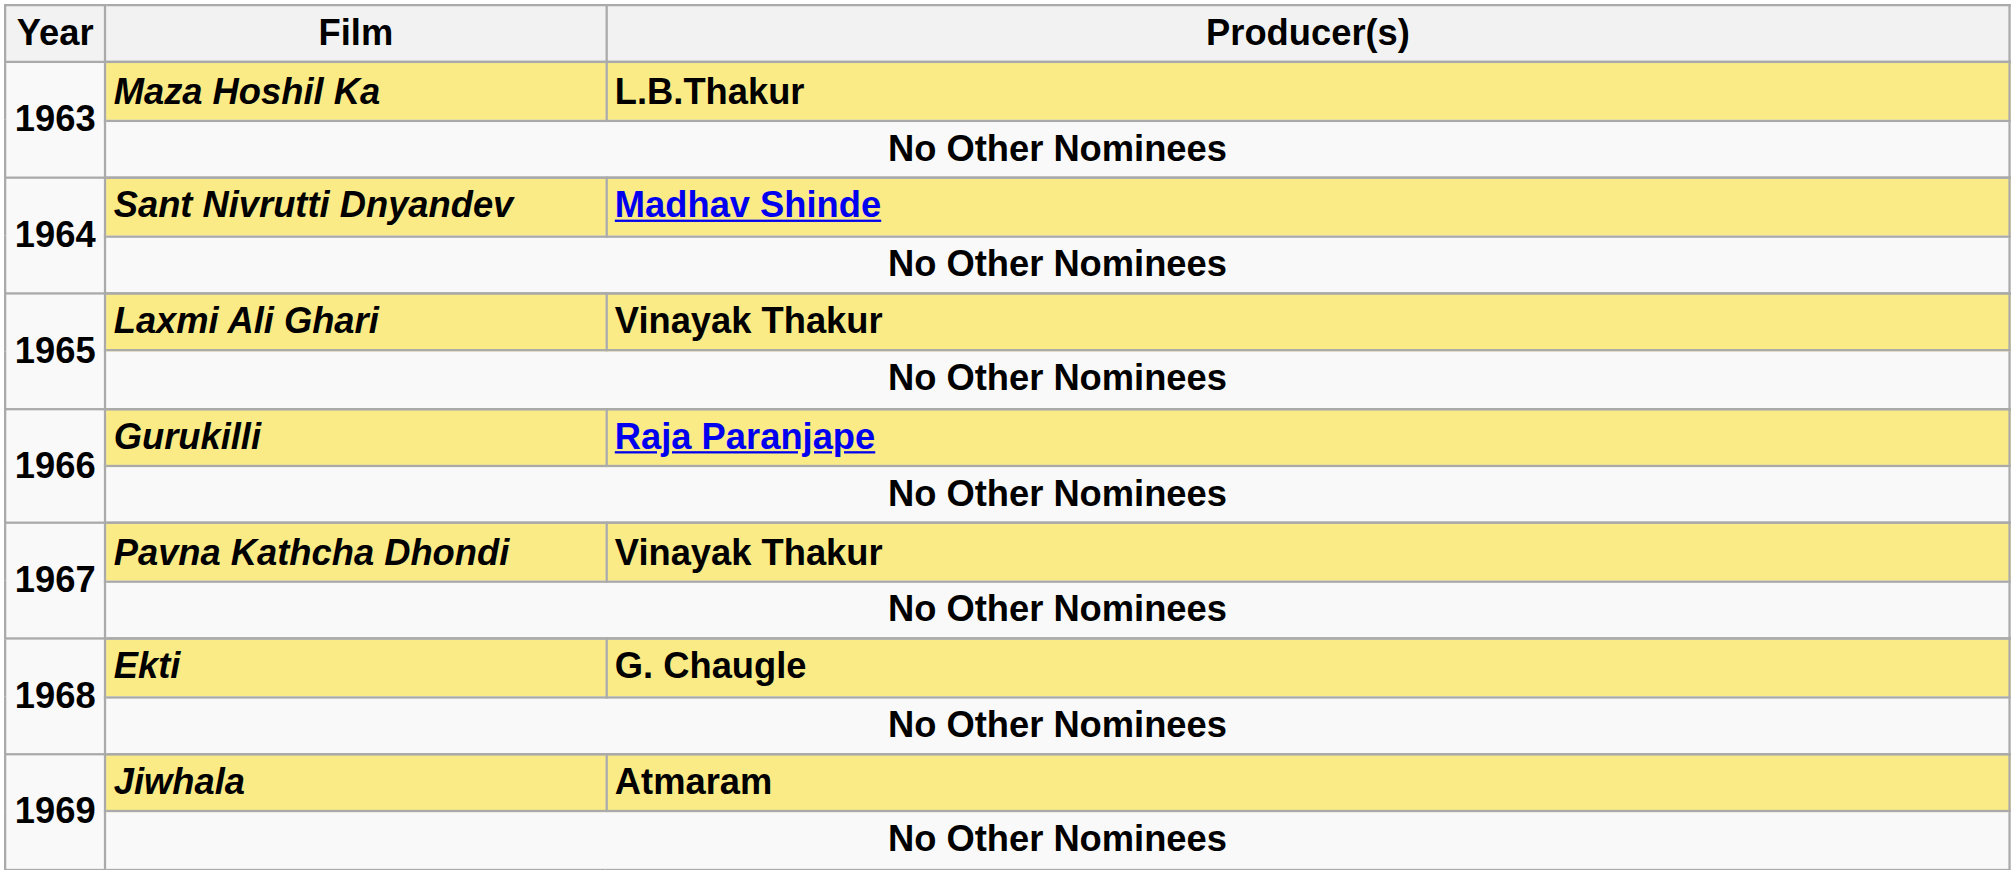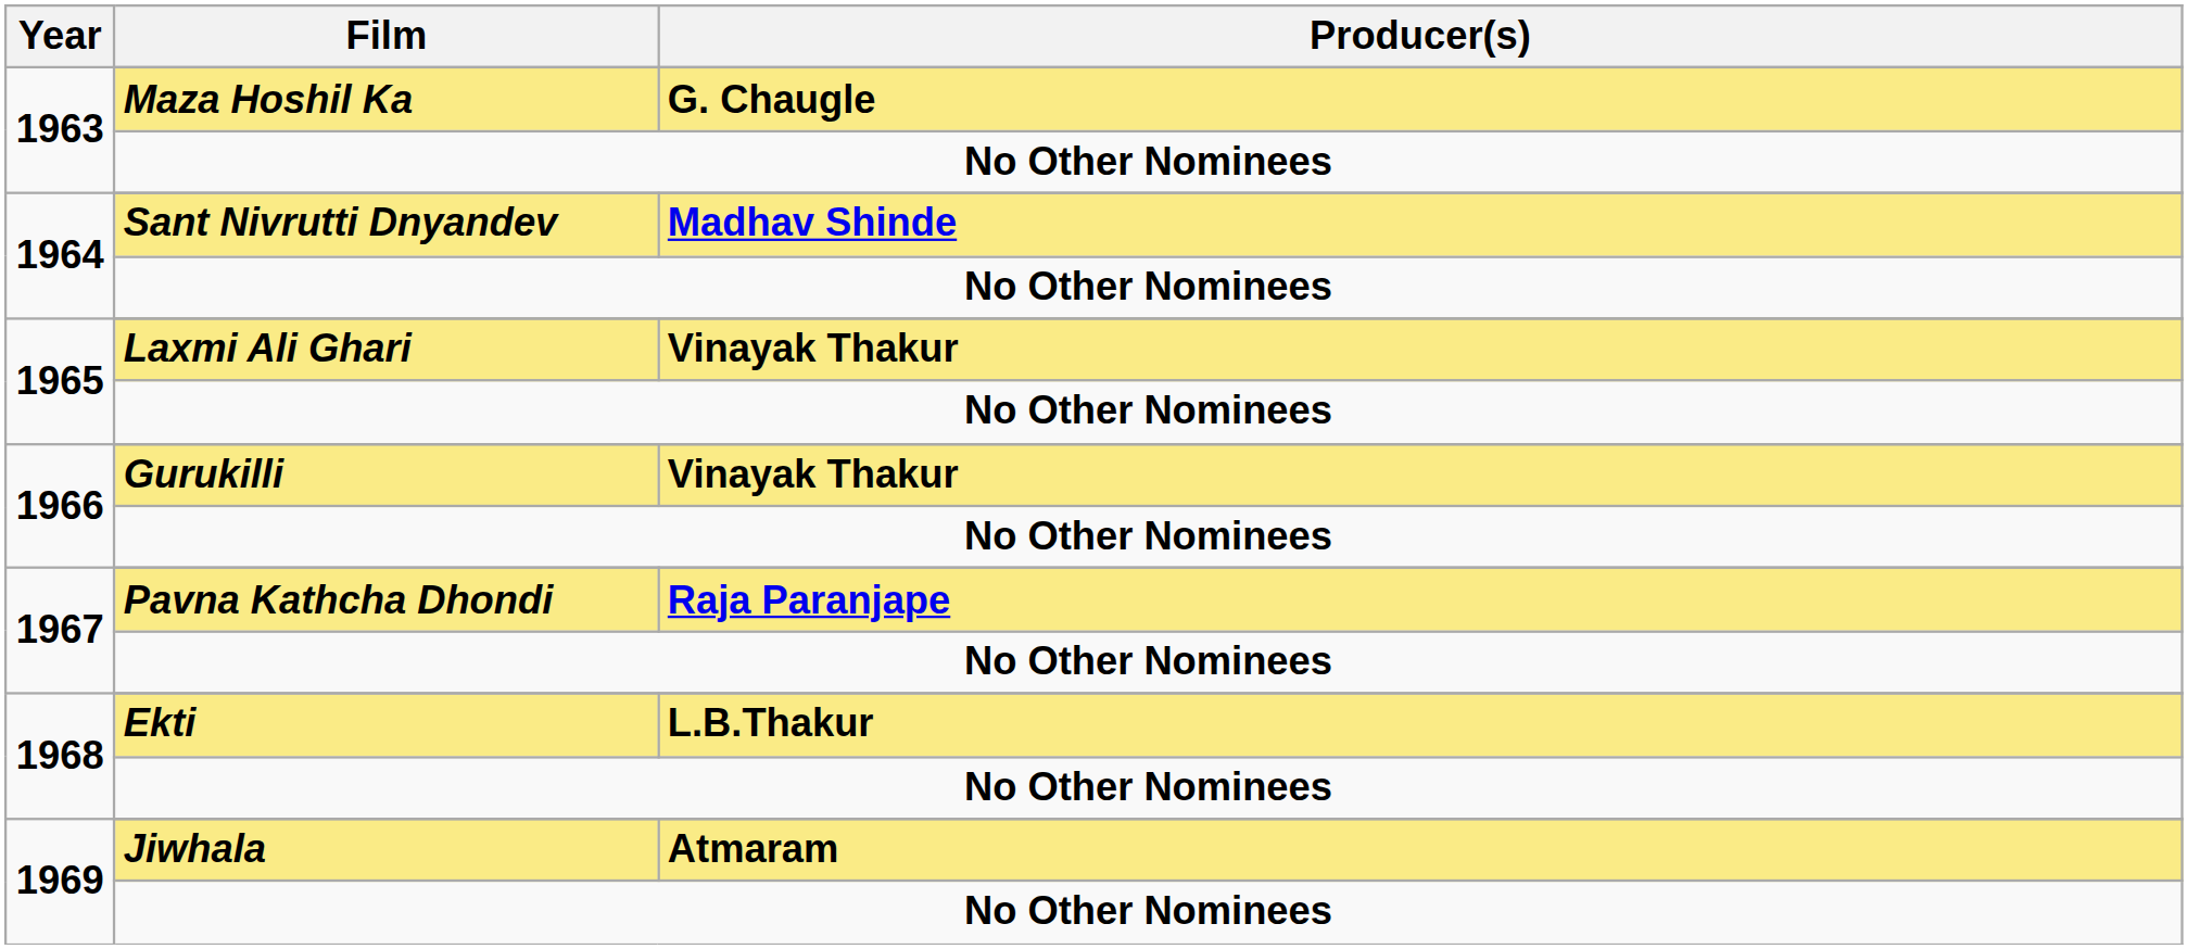 <table class="wikitable" style="width:100%">
 <tr>
 <th width="5%">Year</th>
 <th width="25%">Film</th>
 <th width="70%">Producer(s)</th>
 </tr>
 <tr>
 <td rowspan="3" style="text-align:center"><strong>1963</strong></td>
 </tr>
 <tr style="background:#FAEB86">
 <td><strong><em>Maza Hoshil Ka</em></strong></td>
-<td><strong>L.B.Thakur</strong></td>
+<td><strong>G. Chaugle</strong></td>
 </tr>
 <tr>
 <td colspan="2" style="text-align:center"><strong>No Other Nominees</strong></td>
 </tr>
 <tr>
 <td rowspan="3" style="text-align:center"><strong>1964</strong></td>
 </tr>
 <tr style="background:#FAEB86">
 <td><strong><em>Sant Nivrutti Dnyandev</em></strong></td>
 <td><strong><a href='#'>Madhav Shinde</a></strong></td>
 </tr>
 <tr>
 <td colspan="2" style="text-align:center"><strong>No Other Nominees</strong></td>
 </tr>
 <tr>
 <td rowspan="3" style="text-align:center"><strong>1965</strong></td>
 </tr>
 <tr style="background:#FAEB86">
 <td><strong><em>Laxmi Ali Ghari</em></strong></td>
 <td><strong>Vinayak Thakur </strong></td>
 </tr>
 <tr>
 <td colspan="2" style="text-align:center"><strong>No Other Nominees</strong></td>
 </tr>
 <tr>
 <td rowspan="3" style="text-align:center"><strong>1966</strong></td>
 </tr>
 <tr style="background:#FAEB86">
 <td><strong><em>Gurukilli</em></strong></td>
-<td><strong><a href='#'>Raja Paranjape</a></strong></td>
+<td><strong>Vinayak Thakur </strong></td>
 </tr>
 <tr>
 <td colspan="2" style="text-align:center"><strong>No Other Nominees</strong></td>
 </tr>
 <tr>
 <td rowspan="3" style="text-align:center"><strong>1967</strong></td>
 </tr>
 <tr style="background:#FAEB86">
 <td><strong><em>Pavna Kathcha Dhondi</em></strong></td>
-<td><strong>Vinayak Thakur </strong></td>
+<td><strong><a href='#'>Raja Paranjape</a></strong></td>
 </tr>
 <tr>
 <td colspan="2" style="text-align:center"><strong>No Other Nominees</strong></td>
 </tr>
 <tr>
 <td rowspan="3" style="text-align:center"><strong>1968</strong></td>
 </tr>
 <tr style="background:#FAEB86">
 <td><strong><em>Ekti</em></strong></td>
-<td><strong>G. Chaugle</strong></td>
+<td><strong>L.B.Thakur</strong></td>
 </tr>
 <tr>
 <td colspan="2" style="text-align:center"><strong>No Other Nominees</strong></td>
 </tr>
 <tr>
 <td rowspan="3" style="text-align:center"><strong>1969</strong></td>
 </tr>
 <tr style="background:#FAEB86">
 <td><strong><em> Jiwhala </em></strong></td>
 <td><strong>Atmaram</strong></td>
 </tr>
 <tr>
 <td colspan="2" style="text-align:center"><strong>No Other Nominees</strong></td>
 </tr>
 </table>
